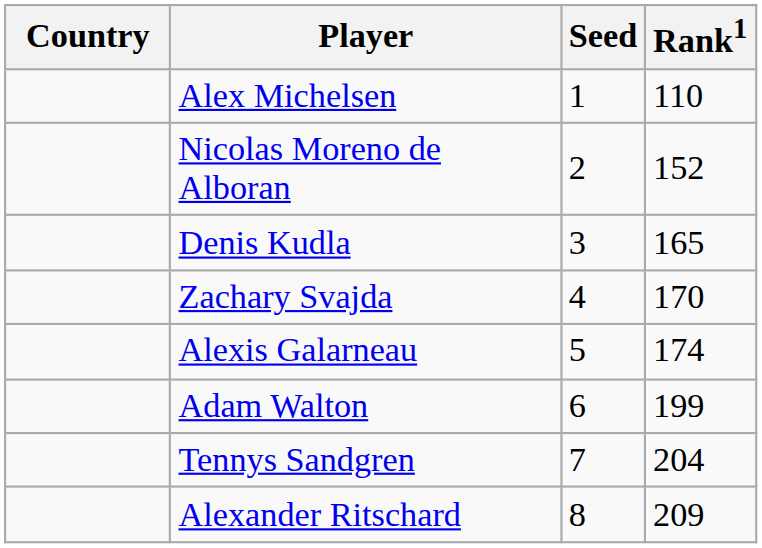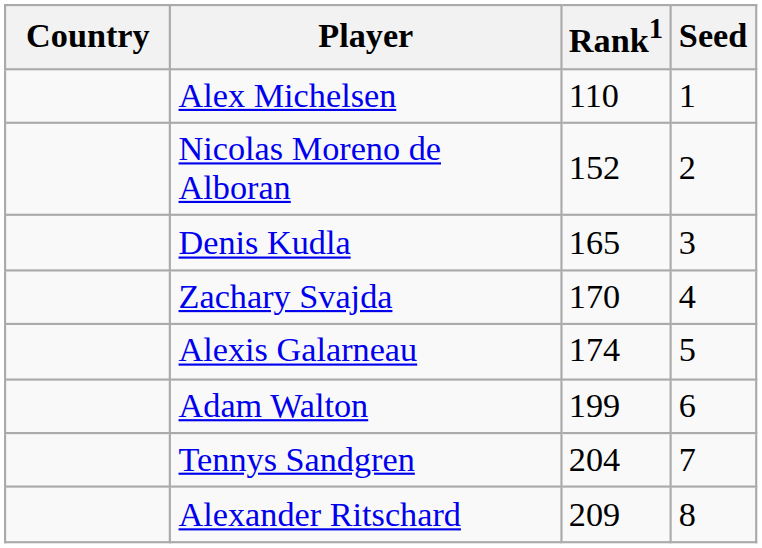 <table class="sortable wikitable">
 <tr>
 <th width="70">Country</th>
 <th width="175">Player</th>
+<th>Rank<sup>1</sup></th>
 <th>Seed</th>
-<th>Rank<sup>1</sup></th>
 </tr>
 <tr>
 <td></td>
 <td><a href='#'>Alex Michelsen</a></td>
+<td>110</td>
 <td>1</td>
-<td>110</td>
 </tr>
 <tr>
 <td></td>
 <td><a href='#'>Nicolas Moreno de Alboran</a></td>
+<td>152</td>
 <td>2</td>
-<td>152</td>
 </tr>
 <tr>
 <td></td>
 <td><a href='#'>Denis Kudla</a></td>
+<td>165</td>
 <td>3</td>
-<td>165</td>
 </tr>
 <tr>
 <td></td>
 <td><a href='#'>Zachary Svajda</a></td>
+<td>170</td>
 <td>4</td>
-<td>170</td>
 </tr>
 <tr>
 <td></td>
 <td><a href='#'>Alexis Galarneau</a></td>
+<td>174</td>
 <td>5</td>
-<td>174</td>
 </tr>
 <tr>
 <td></td>
 <td><a href='#'>Adam Walton</a></td>
+<td>199</td>
 <td>6</td>
-<td>199</td>
 </tr>
 <tr>
 <td></td>
 <td><a href='#'>Tennys Sandgren</a></td>
+<td>204</td>
 <td>7</td>
-<td>204</td>
 </tr>
 <tr>
 <td></td>
 <td><a href='#'>Alexander Ritschard</a></td>
+<td>209</td>
 <td>8</td>
-<td>209</td>
 </tr>
 </table>
